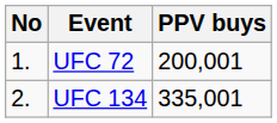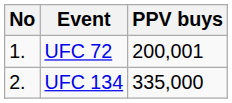 <table class="wikitable sortable">
 <tr>
 <th>No</th>
 <th>Event</th>
 <th>PPV buys</th>
 </tr>
 <tr>
 <td>1.</td>
 <td><a href='#'>UFC 72</a></td>
 <td>200,001</td>
 </tr>
 <tr>
 <td>2.</td>
 <td><a href='#'>UFC 134</a></td>
-<td>335,001</td>
+<td>335,000</td>
 </tr>
 </table>
